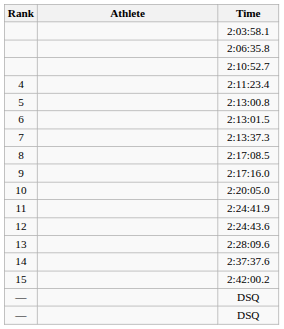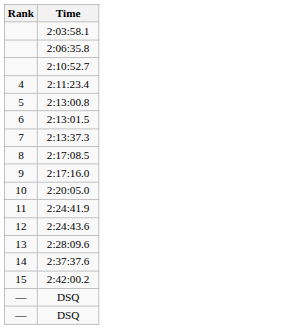 <table class=wikitable style="text-align:center">
 <tr>
 <th width=40>Rank</th>
-<th width=250>Athlete</th>
 <th width=80>Time</th>
 </tr>
 <tr>
 <td></td>
-<td align=left></td>
 <td>2:03:58.1</td>
 </tr>
 <tr>
 <td></td>
-<td align=left></td>
 <td>2:06:35.8</td>
 </tr>
 <tr>
 <td></td>
-<td align=left></td>
 <td>2:10:52.7</td>
 </tr>
 <tr>
 <td>4</td>
-<td align=left></td>
 <td>2:11:23.4</td>
 </tr>
 <tr>
 <td>5</td>
-<td align=left></td>
 <td>2:13:00.8</td>
 </tr>
 <tr>
 <td>6</td>
-<td align=left></td>
 <td>2:13:01.5</td>
 </tr>
 <tr>
 <td>7</td>
-<td align=left></td>
 <td>2:13:37.3</td>
 </tr>
 <tr>
 <td>8</td>
-<td align=left></td>
 <td>2:17:08.5</td>
 </tr>
 <tr>
 <td>9</td>
-<td align=left></td>
 <td>2:17:16.0</td>
 </tr>
 <tr>
 <td>10</td>
-<td align=left></td>
 <td>2:20:05.0</td>
 </tr>
 <tr>
 <td>11</td>
-<td align=left></td>
 <td>2:24:41.9</td>
 </tr>
 <tr>
 <td>12</td>
-<td align=left></td>
 <td>2:24:43.6</td>
 </tr>
 <tr>
 <td>13</td>
-<td align=left></td>
 <td>2:28:09.6</td>
 </tr>
 <tr>
 <td>14</td>
-<td align=left></td>
 <td>2:37:37.6</td>
 </tr>
 <tr>
 <td>15</td>
-<td align=left></td>
 <td>2:42:00.2</td>
 </tr>
 <tr>
 <td>—</td>
-<td align=left></td>
 <td>DSQ</td>
 </tr>
 <tr>
 <td>—</td>
-<td align=left></td>
 <td>DSQ</td>
 </tr>
 </table>
